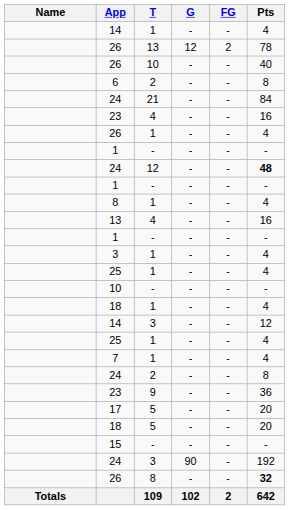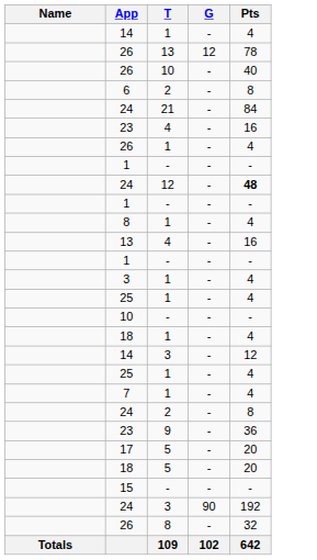 <table class="wikitable sortable" style="text-align: center;">
 <tr>
 <th style="width:8em">Name</th>
 <th style="width:3em"><a href='#'>App</a></th>
 <th style="width:3em"><a href='#'>T</a></th>
 <th style="width:3em"><a href='#'>G</a></th>
-<th style="width:3em"><a href='#'>FG</a></th>
 <th style="width:3em">Pts</th>
 </tr>
 <tr>
 <td style="text-align:left;"></td>
 <td>14</td>
 <td>1</td>
-<td>-</td>
 <td>-</td>
 <td>4</td>
 </tr>
 <tr>
 <td style="text-align:left;"></td>
 <td>26</td>
 <td>13</td>
 <td>12</td>
-<td>2</td>
 <td>78</td>
 </tr>
 <tr>
 <td style="text-align:left;"></td>
 <td>26</td>
 <td>10</td>
-<td>-</td>
 <td>-</td>
 <td>40</td>
 </tr>
 <tr>
 <td style="text-align:left;"></td>
 <td>6</td>
 <td>2</td>
 <td>-</td>
-<td>-</td>
 <td>8</td>
 </tr>
 <tr>
 <td style="text-align:left;"></td>
 <td>24</td>
 <td>21</td>
-<td>-</td>
 <td>-</td>
 <td>84</td>
 </tr>
 <tr>
 <td style="text-align:left;"></td>
 <td>23</td>
 <td>4</td>
 <td>-</td>
-<td>-</td>
 <td>16</td>
 </tr>
 <tr>
 <td style="text-align:left;"></td>
 <td>26</td>
 <td>1</td>
-<td>-</td>
 <td>-</td>
 <td>4</td>
 </tr>
 <tr>
 <td style="text-align:left;"></td>
 <td>1</td>
 <td>-</td>
 <td>-</td>
 <td>-</td>
-<td>-</td>
 </tr>
 <tr>
 <td style="text-align:left;"></td>
 <td>24</td>
 <td>12</td>
-<td>-</td>
 <td>-</td>
 <td><strong>48</strong></td>
 </tr>
 <tr>
 <td style="text-align:left;"></td>
 <td>1</td>
 <td>-</td>
 <td>-</td>
 <td>-</td>
-<td>-</td>
 </tr>
 <tr>
 <td style="text-align:left;"></td>
 <td>8</td>
 <td>1</td>
-<td>-</td>
 <td>-</td>
 <td>4</td>
 </tr>
 <tr>
 <td style="text-align:left;"></td>
 <td>13</td>
 <td>4</td>
-<td>-</td>
 <td>-</td>
 <td>16</td>
 </tr>
 <tr>
 <td style="text-align:left;"></td>
 <td>1</td>
 <td>-</td>
 <td>-</td>
 <td>-</td>
-<td>-</td>
 </tr>
 <tr>
 <td style="text-align:left;"></td>
 <td>3</td>
 <td>1</td>
-<td>-</td>
 <td>-</td>
 <td>4</td>
 </tr>
 <tr>
 <td style="text-align:left;"></td>
 <td>25</td>
 <td>1</td>
-<td>-</td>
 <td>-</td>
 <td>4</td>
 </tr>
 <tr>
 <td style="text-align:left;"></td>
 <td>10</td>
 <td>-</td>
 <td>-</td>
 <td>-</td>
-<td>-</td>
 </tr>
 <tr>
 <td style="text-align:left;"></td>
 <td>18</td>
 <td>1</td>
-<td>-</td>
 <td>-</td>
 <td>4</td>
 </tr>
 <tr>
 <td style="text-align:left;"></td>
 <td>14</td>
 <td>3</td>
 <td>-</td>
-<td>-</td>
 <td>12</td>
 </tr>
 <tr>
 <td style="text-align:left;"></td>
 <td>25</td>
 <td>1</td>
-<td>-</td>
 <td>-</td>
 <td>4</td>
 </tr>
 <tr>
 <td style="text-align:left;"></td>
 <td>7</td>
 <td>1</td>
 <td>-</td>
-<td>-</td>
 <td>4</td>
 </tr>
 <tr>
 <td style="text-align:left;"></td>
 <td>24</td>
 <td>2</td>
-<td>-</td>
 <td>-</td>
 <td>8</td>
 </tr>
 <tr>
 <td style="text-align:left;"></td>
 <td>23</td>
 <td>9</td>
 <td>-</td>
-<td>-</td>
 <td>36</td>
 </tr>
 <tr>
 <td style="text-align:left;"></td>
 <td>17</td>
 <td>5</td>
 <td>-</td>
-<td>-</td>
 <td>20</td>
 </tr>
 <tr>
 <td style="text-align:left;"></td>
 <td>18</td>
 <td>5</td>
-<td>-</td>
 <td>-</td>
 <td>20</td>
 </tr>
 <tr>
 <td style="text-align:left;"></td>
 <td>15</td>
 <td>-</td>
 <td>-</td>
 <td>-</td>
-<td>-</td>
 </tr>
 <tr>
 <td style="text-align:left;"></td>
 <td>24</td>
 <td>3</td>
 <td>90</td>
-<td>-</td>
 <td>192</td>
 </tr>
 <tr>
 <td style="text-align:left;"></td>
 <td>26</td>
 <td>8</td>
 <td>-</td>
-<td>-</td>
-<td><strong>32</strong></td>
+<td>32</td>
 </tr>
 <tr class="sortbottom">
 <th>Totals</th>
 <th></th>
 <th>109</th>
 <th>102</th>
-<th>2</th>
 <th>642</th>
 </tr>
 </table>
